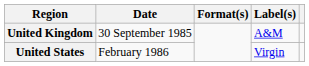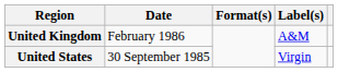 <table class="wikitable plainrowheaders">
 <tr>
 <th scope="col">Region</th>
 <th scope="col">Date</th>
 <th scope="col">Format(s)</th>
 <th scope="col">Label(s)</th>
 <th scope="col"></th>
 </tr>
 <tr>
 <th scope="row">United Kingdom</th>
-<td>30 September 1985</td>
+<td>February 1986</td>
 <td rowspan="2"></td>
 <td><a href='#'>A&M</a></td>
 <td></td>
 </tr>
 <tr>
 <th scope="row">United States</th>
-<td>February 1986</td>
+<td>30 September 1985</td>
 <td><a href='#'>Virgin</a></td>
 <td></td>
 </tr>
 </table>
